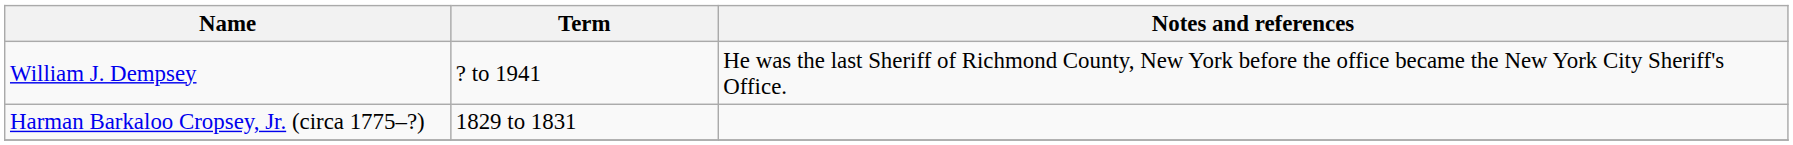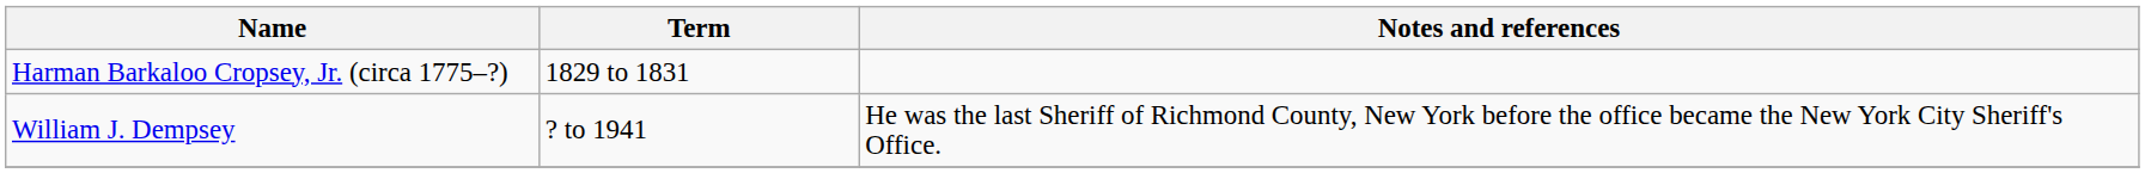 <table class="wikitable" style="float:left; ">
 <tr>
 <th width="25%">Name</th>
 <th width="15%">Term</th>
 <th width="60%">Notes and references</th>
 </tr>
 <tr>
+<td><a href='#'>Harman Barkaloo Cropsey, Jr.</a> (circa 1775–?)</td>
+<td>1829 to 1831</td>
+<td></td>
+</tr>
+<tr>
 <td><a href='#'>William J. Dempsey</a></td>
 <td>? to 1941</td>
 <td>He was the last Sheriff of Richmond County, New York before the office became the New York City Sheriff's Office.</td>
 </tr>
 <tr>
-<td><a href='#'>Harman Barkaloo Cropsey, Jr.</a> (circa 1775–?)</td>
-<td>1829 to 1831</td>
-<td></td>
-</tr>
-<tr>
 </tr>
 </table>
